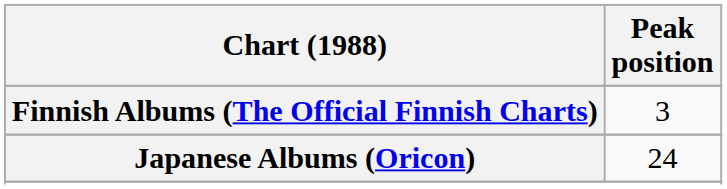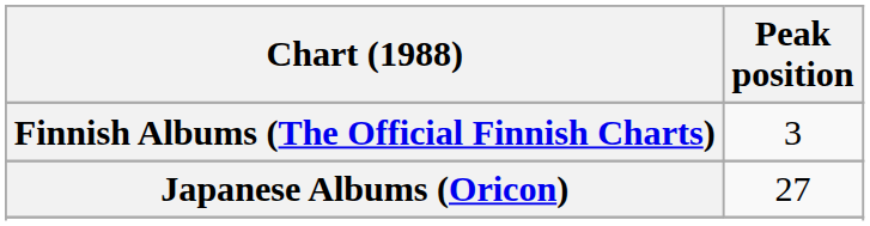 <table class="wikitable sortable plainrowheaders">
 <tr>
 <th scope="col">Chart (1988)</th>
 <th scope="col">Peak<br>position</th>
 </tr>
 <tr>
 </tr>
 <tr>
 </tr>
 <tr>
 <th scope="row">Finnish Albums (<a href='#'>The Official Finnish Charts</a>)</th>
 <td align="center">3</td>
 </tr>
 <tr>
 </tr>
 <tr>
 <th scope="row">Japanese Albums (<a href='#'>Oricon</a>)</th>
-<td align="center">24</td>
+<td align="center">27</td>
 </tr>
 <tr>
 </tr>
 <tr>
 </tr>
 <tr>
 </tr>
 <tr>
 </tr>
 <tr>
 </tr>
 </table>
